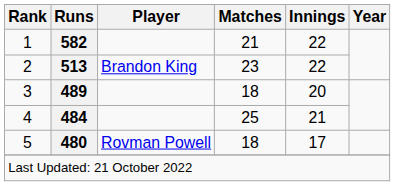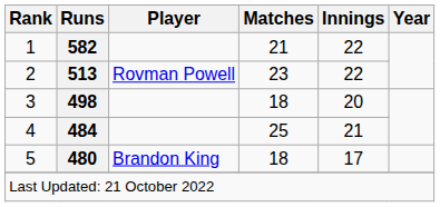 <table class="wikitable plainrowheaders sortable">
 <tr>
 <th scope=col>Rank</th>
 <th scope=col>Runs</th>
 <th scope=col>Player</th>
 <th scope=col>Matches</th>
 <th scope=col>Innings</th>
 <th scope=col>Year</th>
 </tr>
 <tr>
 <td align=center>1</td>
 <th scope=row style=text-align:center;>582</th>
 <td></td>
 <td align=center>21</td>
 <td align=center>22</td>
 <td rowspan=2></td>
 </tr>
 <tr>
 <td align=center>2</td>
 <th scope=row style=text-align:center;>513</th>
-<td><a href='#'>Brandon King</a></td>
+<td><a href='#'>Rovman Powell</a></td>
 <td align=center>23</td>
 <td align=center>22</td>
 </tr>
 <tr>
 <td align=center>3</td>
-<th scope=row style=text-align:center;>489</th>
+<th scope=row style=text-align:center;>498</th>
 <td></td>
 <td align=center>18</td>
 <td align=center>20</td>
 <td rowspan=2></td>
 </tr>
 <tr>
 <td align=center>4</td>
 <th scope=row style=text-align:center;>484</th>
 <td></td>
 <td align=center>25</td>
 <td align=center>21</td>
 </tr>
 <tr>
 <td align=center>5</td>
 <th scope=row style=text-align:center;>480</th>
-<td><a href='#'>Rovman Powell</a></td>
+<td><a href='#'>Brandon King</a></td>
 <td align=center>18</td>
 <td align=center>17</td>
 <td></td>
 </tr>
 <tr>
 </tr>
 <tr class=sortbottom>
 <td colspan=6><small>Last Updated: 21 October 2022</small></td>
 </tr>
 </table>
